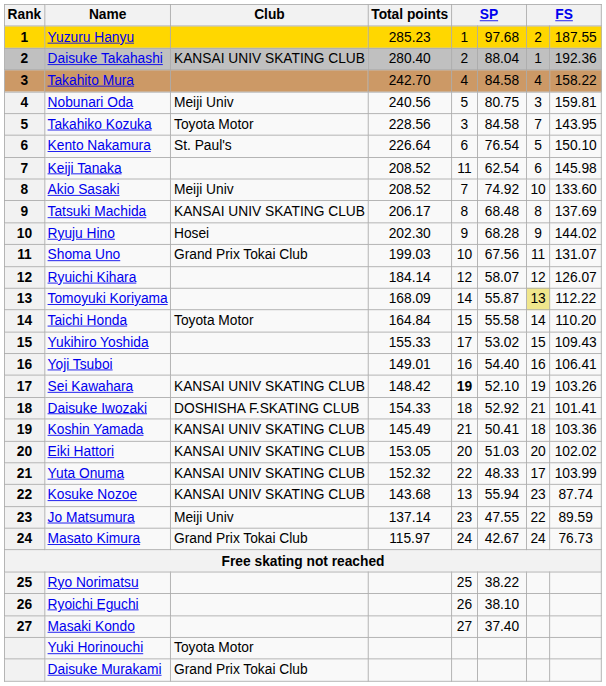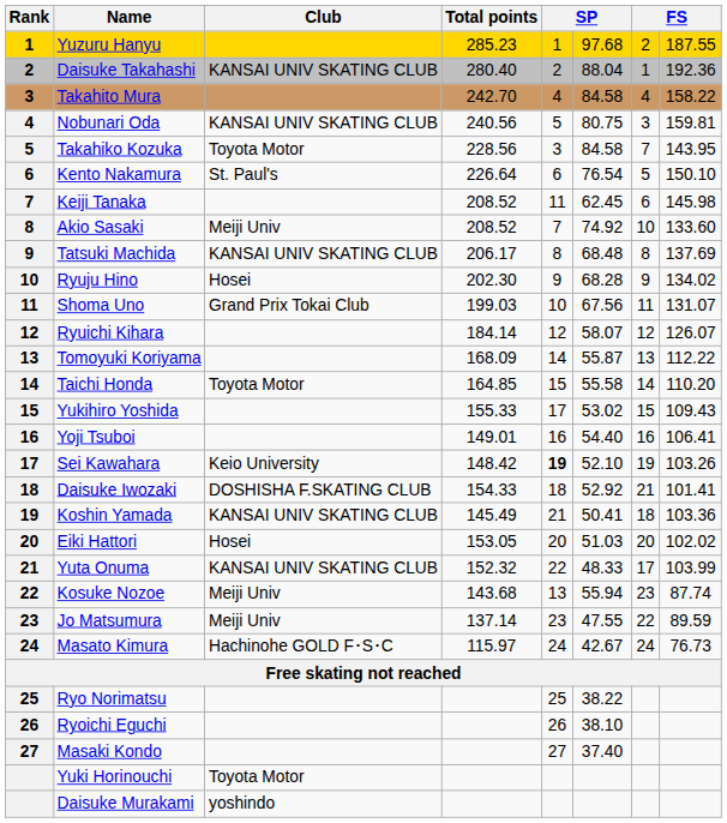 <table class="wikitable sortable">
 <tr>
 <th>Rank</th>
 <th>Name</th>
 <th>Club</th>
 <th>Total points</th>
 <th colspan="2" width="80px"><a href='#'>SP</a></th>
 <th colspan="2" width="80px"><a href='#'>FS</a></th>
 </tr>
 <tr bgcolor="gold">
 <td align="center"><strong>1</strong></td>
 <td><a href='#'>Yuzuru Hanyu</a></td>
 <td></td>
 <td align="center">285.23</td>
 <td align="center">1</td>
 <td align="center">97.68</td>
 <td align="center">2</td>
 <td align="center">187.55</td>
 </tr>
 <tr bgcolor="silver">
 <td align="center"><strong>2</strong></td>
 <td><a href='#'>Daisuke Takahashi</a></td>
 <td>KANSAI UNIV SKATING CLUB</td>
 <td align="center">280.40</td>
 <td align="center">2</td>
 <td align="center">88.04</td>
 <td align="center">1</td>
 <td align="center">192.36</td>
 </tr>
 <tr bgcolor="cc9966">
 <td align="center"><strong>3</strong></td>
 <td><a href='#'>Takahito Mura</a></td>
 <td></td>
 <td align="center">242.70</td>
 <td align="center">4</td>
 <td align="center">84.58</td>
 <td align="center">4</td>
 <td align="center">158.22</td>
 </tr>
 <tr>
 <th>4</th>
 <td><a href='#'>Nobunari Oda</a></td>
-<td>Meiji Univ</td>
+<td>KANSAI UNIV SKATING CLUB</td>
 <td align="center">240.56</td>
 <td align="center">5</td>
 <td align="center">80.75</td>
 <td align="center">3</td>
 <td align="center">159.81</td>
 </tr>
 <tr>
 <th>5</th>
 <td><a href='#'>Takahiko Kozuka</a></td>
 <td>Toyota Motor</td>
 <td align="center">228.56</td>
 <td align="center">3</td>
 <td align="center">84.58</td>
 <td align="center">7</td>
 <td align="center">143.95</td>
 </tr>
 <tr>
 <th>6</th>
 <td><a href='#'>Kento Nakamura</a></td>
 <td>St. Paul's</td>
 <td align="center">226.64</td>
 <td align="center">6</td>
 <td align="center">76.54</td>
 <td align="center">5</td>
 <td align="center">150.10</td>
 </tr>
 <tr>
 <th>7</th>
 <td><a href='#'>Keiji Tanaka</a></td>
 <td></td>
 <td align="center">208.52</td>
 <td align="center">11</td>
-<td align="center">62.54</td>
+<td align="center">62.45</td>
 <td align="center">6</td>
 <td align="center">145.98</td>
 </tr>
 <tr>
 <th>8</th>
 <td><a href='#'>Akio Sasaki</a></td>
 <td>Meiji Univ</td>
 <td align="center">208.52</td>
 <td align="center">7</td>
 <td align="center">74.92</td>
 <td align="center">10</td>
 <td align="center">133.60</td>
 </tr>
 <tr>
 <th>9</th>
 <td><a href='#'>Tatsuki Machida</a></td>
 <td>KANSAI UNIV SKATING CLUB</td>
 <td align="center">206.17</td>
 <td align="center">8</td>
 <td align="center">68.48</td>
 <td align="center">8</td>
 <td align="center">137.69</td>
 </tr>
 <tr>
 <th>10</th>
 <td><a href='#'>Ryuju Hino</a></td>
 <td>Hosei</td>
 <td align="center">202.30</td>
 <td align="center">9</td>
 <td align="center">68.28</td>
 <td align="center">9</td>
-<td align="center">144.02</td>
+<td align="center">134.02</td>
 </tr>
 <tr>
 <th>11</th>
 <td><a href='#'>Shoma Uno</a></td>
 <td>Grand Prix Tokai Club</td>
 <td align="center">199.03</td>
 <td align="center">10</td>
 <td align="center">67.56</td>
 <td align="center">11</td>
 <td align="center">131.07</td>
 </tr>
 <tr>
 <th>12</th>
 <td><a href='#'>Ryuichi Kihara</a></td>
 <td></td>
 <td align="center">184.14</td>
 <td align="center">12</td>
 <td align="center">58.07</td>
 <td align="center">12</td>
 <td align="center">126.07</td>
 </tr>
 <tr>
 <th>13</th>
 <td><a href='#'>Tomoyuki Koriyama</a></td>
 <td></td>
 <td align="center">168.09</td>
 <td align="center">14</td>
 <td align="center">55.87</td>
-<td align="center" style="background: khaki;">13</td>
+<td align="center">13</td>
 <td align="center">112.22</td>
 </tr>
 <tr>
 <th>14</th>
 <td><a href='#'>Taichi Honda</a></td>
 <td>Toyota Motor</td>
-<td align="center">164.84</td>
+<td align="center">164.85</td>
 <td align="center">15</td>
 <td align="center">55.58</td>
 <td align="center">14</td>
 <td align="center">110.20</td>
 </tr>
 <tr>
 <th>15</th>
 <td><a href='#'>Yukihiro Yoshida</a></td>
 <td></td>
 <td align="center">155.33</td>
 <td align="center">17</td>
 <td align="center">53.02</td>
 <td align="center">15</td>
 <td align="center">109.43</td>
 </tr>
 <tr>
 <th>16</th>
 <td><a href='#'>Yoji Tsuboi</a></td>
 <td></td>
 <td align="center">149.01</td>
 <td align="center">16</td>
 <td align="center">54.40</td>
 <td align="center">16</td>
 <td align="center">106.41</td>
 </tr>
 <tr>
 <th>17</th>
 <td><a href='#'>Sei Kawahara</a></td>
-<td>KANSAI UNIV SKATING CLUB</td>
+<td>Keio University</td>
 <td align="center">148.42</td>
 <td align="center"><strong>19</strong></td>
 <td align="center">52.10</td>
 <td align="center">19</td>
 <td align="center">103.26</td>
 </tr>
 <tr>
 <th>18</th>
 <td><a href='#'>Daisuke Iwozaki</a></td>
 <td>DOSHISHA F.SKATING CLUB</td>
 <td align="center">154.33</td>
 <td align="center">18</td>
 <td align="center">52.92</td>
 <td align="center">21</td>
 <td align="center">101.41</td>
 </tr>
 <tr>
 <th>19</th>
 <td><a href='#'>Koshin Yamada</a></td>
 <td>KANSAI UNIV SKATING CLUB</td>
 <td align="center">145.49</td>
 <td align="center">21</td>
 <td align="center">50.41</td>
 <td align="center">18</td>
 <td align="center">103.36</td>
 </tr>
 <tr>
 <th>20</th>
 <td><a href='#'>Eiki Hattori</a></td>
-<td>KANSAI UNIV SKATING CLUB</td>
+<td>Hosei</td>
 <td align="center">153.05</td>
 <td align="center">20</td>
 <td align="center">51.03</td>
 <td align="center">20</td>
 <td align="center">102.02</td>
 </tr>
 <tr>
 <th>21</th>
 <td><a href='#'>Yuta Onuma</a></td>
 <td>KANSAI UNIV SKATING CLUB</td>
 <td align="center">152.32</td>
 <td align="center">22</td>
 <td align="center">48.33</td>
 <td align="center">17</td>
 <td align="center">103.99</td>
 </tr>
 <tr>
 <th>22</th>
 <td><a href='#'>Kosuke Nozoe</a></td>
-<td>KANSAI UNIV SKATING CLUB</td>
+<td>Meiji Univ</td>
 <td align="center">143.68</td>
 <td align="center">13</td>
 <td align="center">55.94</td>
 <td align="center">23</td>
 <td align="center">87.74</td>
 </tr>
 <tr>
 <th>23</th>
 <td><a href='#'>Jo Matsumura</a></td>
 <td>Meiji Univ</td>
 <td align="center">137.14</td>
 <td align="center">23</td>
 <td align="center">47.55</td>
 <td align="center">22</td>
 <td align="center">89.59</td>
 </tr>
 <tr>
 <th>24</th>
 <td><a href='#'>Masato Kimura</a></td>
-<td>Grand Prix Tokai Club</td>
+<td>Hachinohe GOLD F･S･C</td>
 <td align="center">115.97</td>
 <td align="center">24</td>
 <td align="center">42.67</td>
 <td align="center">24</td>
 <td align="center">76.73</td>
 </tr>
 <tr>
 <th colspan=8>Free skating not reached</th>
 </tr>
 <tr>
 <th>25</th>
 <td><a href='#'>Ryo Norimatsu</a></td>
 <td></td>
 <td></td>
 <td align="center">25</td>
 <td align="center">38.22</td>
 <td></td>
 <td></td>
 </tr>
 <tr>
 <th>26</th>
 <td><a href='#'>Ryoichi Eguchi</a></td>
 <td></td>
 <td></td>
 <td align="center">26</td>
 <td align="center">38.10</td>
 <td></td>
 <td></td>
 </tr>
 <tr>
 <th>27</th>
 <td><a href='#'>Masaki Kondo</a></td>
 <td></td>
 <td></td>
 <td align="center">27</td>
 <td align="center">37.40</td>
 <td></td>
 <td></td>
 </tr>
 <tr>
 <th></th>
 <td><a href='#'>Yuki Horinouchi</a></td>
 <td>Toyota Motor</td>
 <td></td>
 <td></td>
 <td></td>
 <td></td>
 <td></td>
 </tr>
 <tr>
 <th></th>
 <td><a href='#'>Daisuke Murakami</a></td>
-<td>Grand Prix Tokai Club</td>
+<td>yoshindo</td>
 <td></td>
 <td></td>
 <td></td>
 <td></td>
 <td></td>
 </tr>
 </table>
